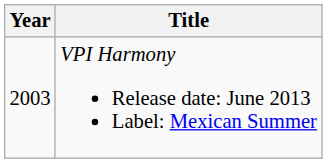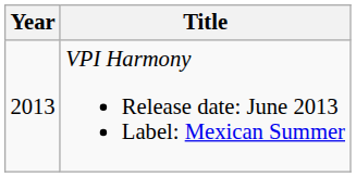 <table class="wikitable" style=text-align:center;>
 <tr>
 <th rowspan="1">Year</th>
 <th>Title</th>
 </tr>
 <tr>
-<td rowspan="1">2003</td>
+<td rowspan="1">2013</td>
 <td align="left"><em>VPI Harmony</em><br><ul><li>Release date: June 2013</li><li>Label: <a href='#'>Mexican Summer</a></li></ul></td>
 </tr>
 </table>
